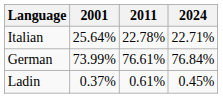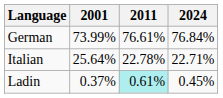 <table class="wikitable">
 <tr ---- bgcolor=#DDDDDD>
 <th>Language</th>
 <th>2001</th>
 <th>2011</th>
 <th>2024</th>
 </tr>
 <tr ---->
+<td>German</td>
+<td align="right">73.99%</td>
+<td align="right">76.61%</td>
+<td align="right">76.84%</td>
+</tr>
+<tr ---->
 <td>Italian</td>
 <td align="right">25.64%</td>
 <td align="right">22.78%</td>
 <td align="right">22.71%</td>
 </tr>
 <tr ---->
-<td>German</td>
-<td align="right">73.99%</td>
-<td align="right">76.61%</td>
-<td align="right">76.84%</td>
-</tr>
-<tr ---->
 <td>Ladin</td>
 <td align="right">0.37%</td>
-<td align="right">0.61%</td>
+<td align="right" style="background: paleturquoise;">0.61%</td>
 <td align="right">0.45%</td>
 </tr>
 </table>
